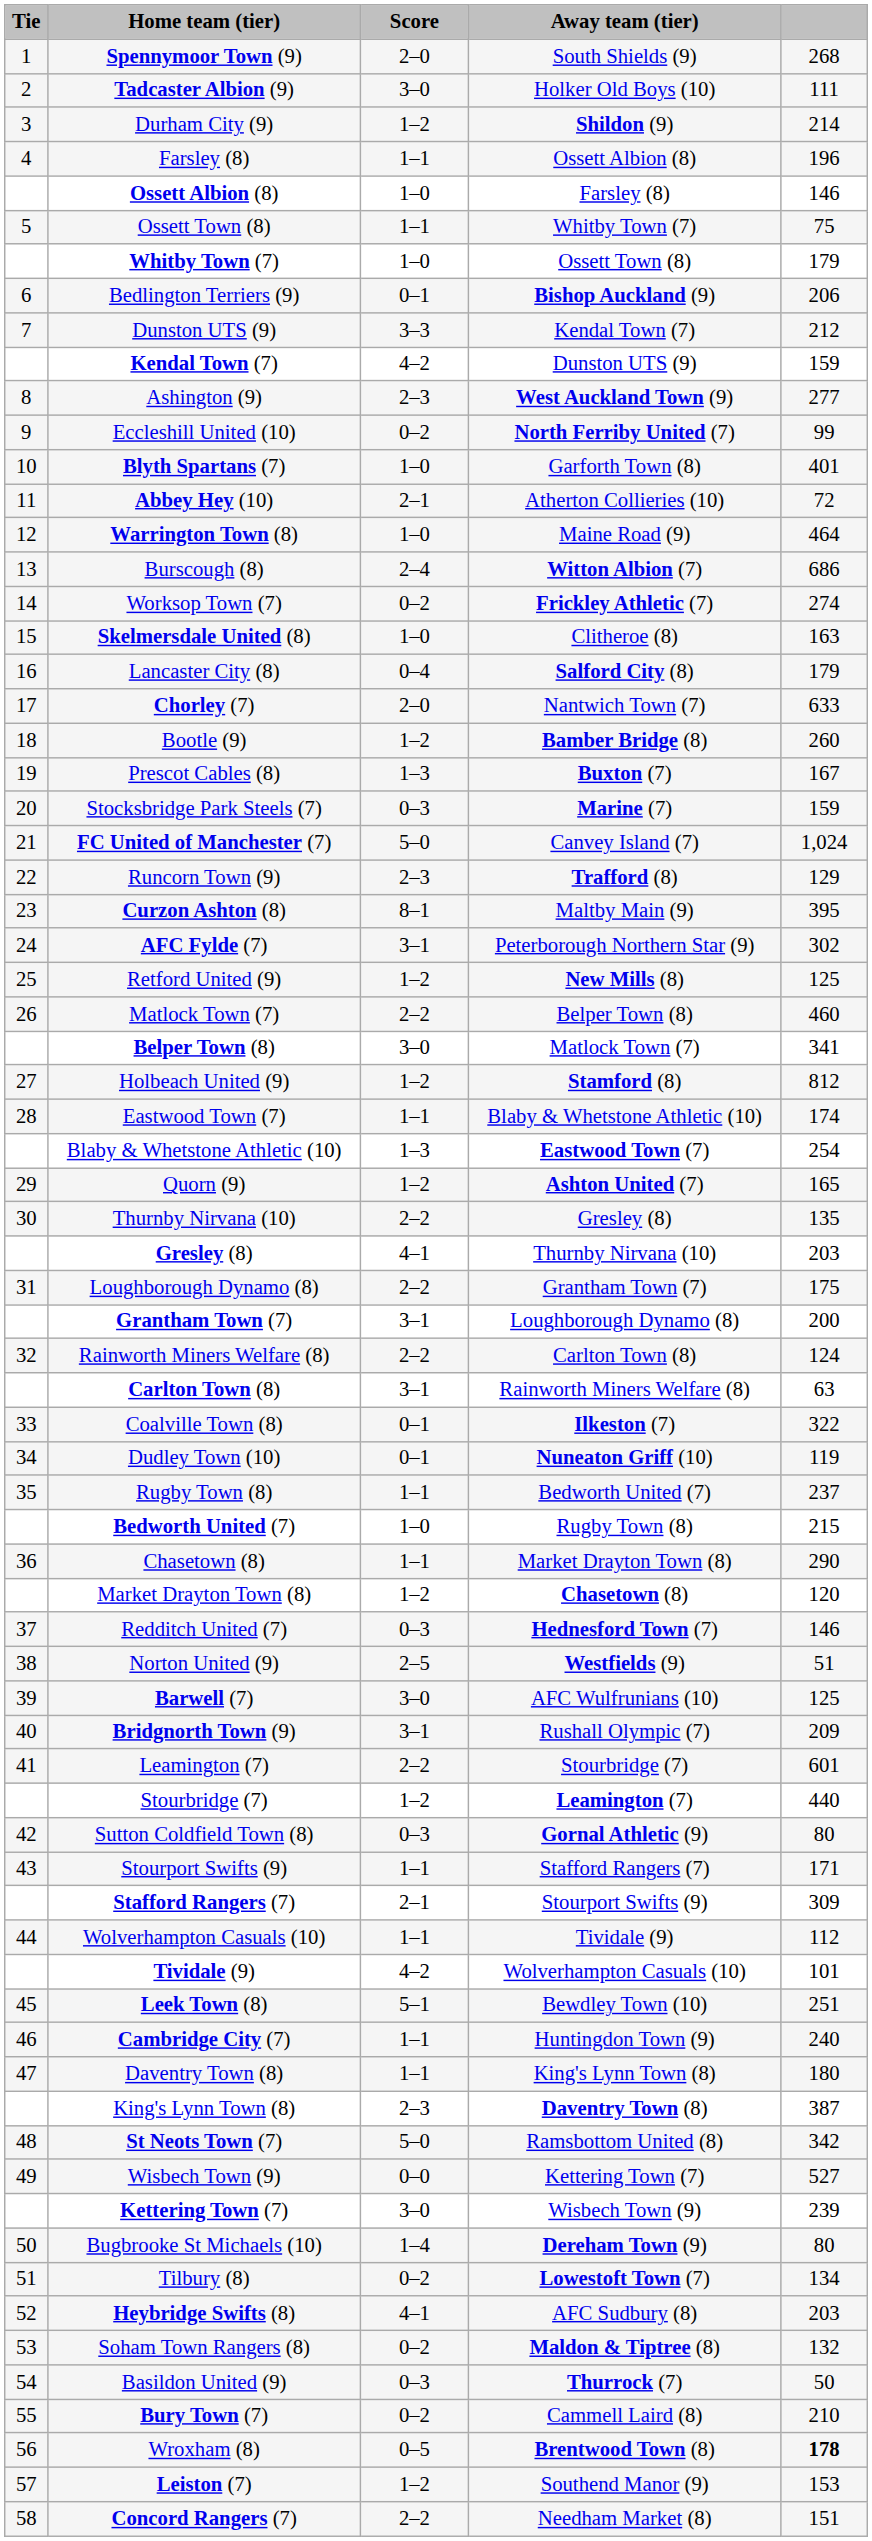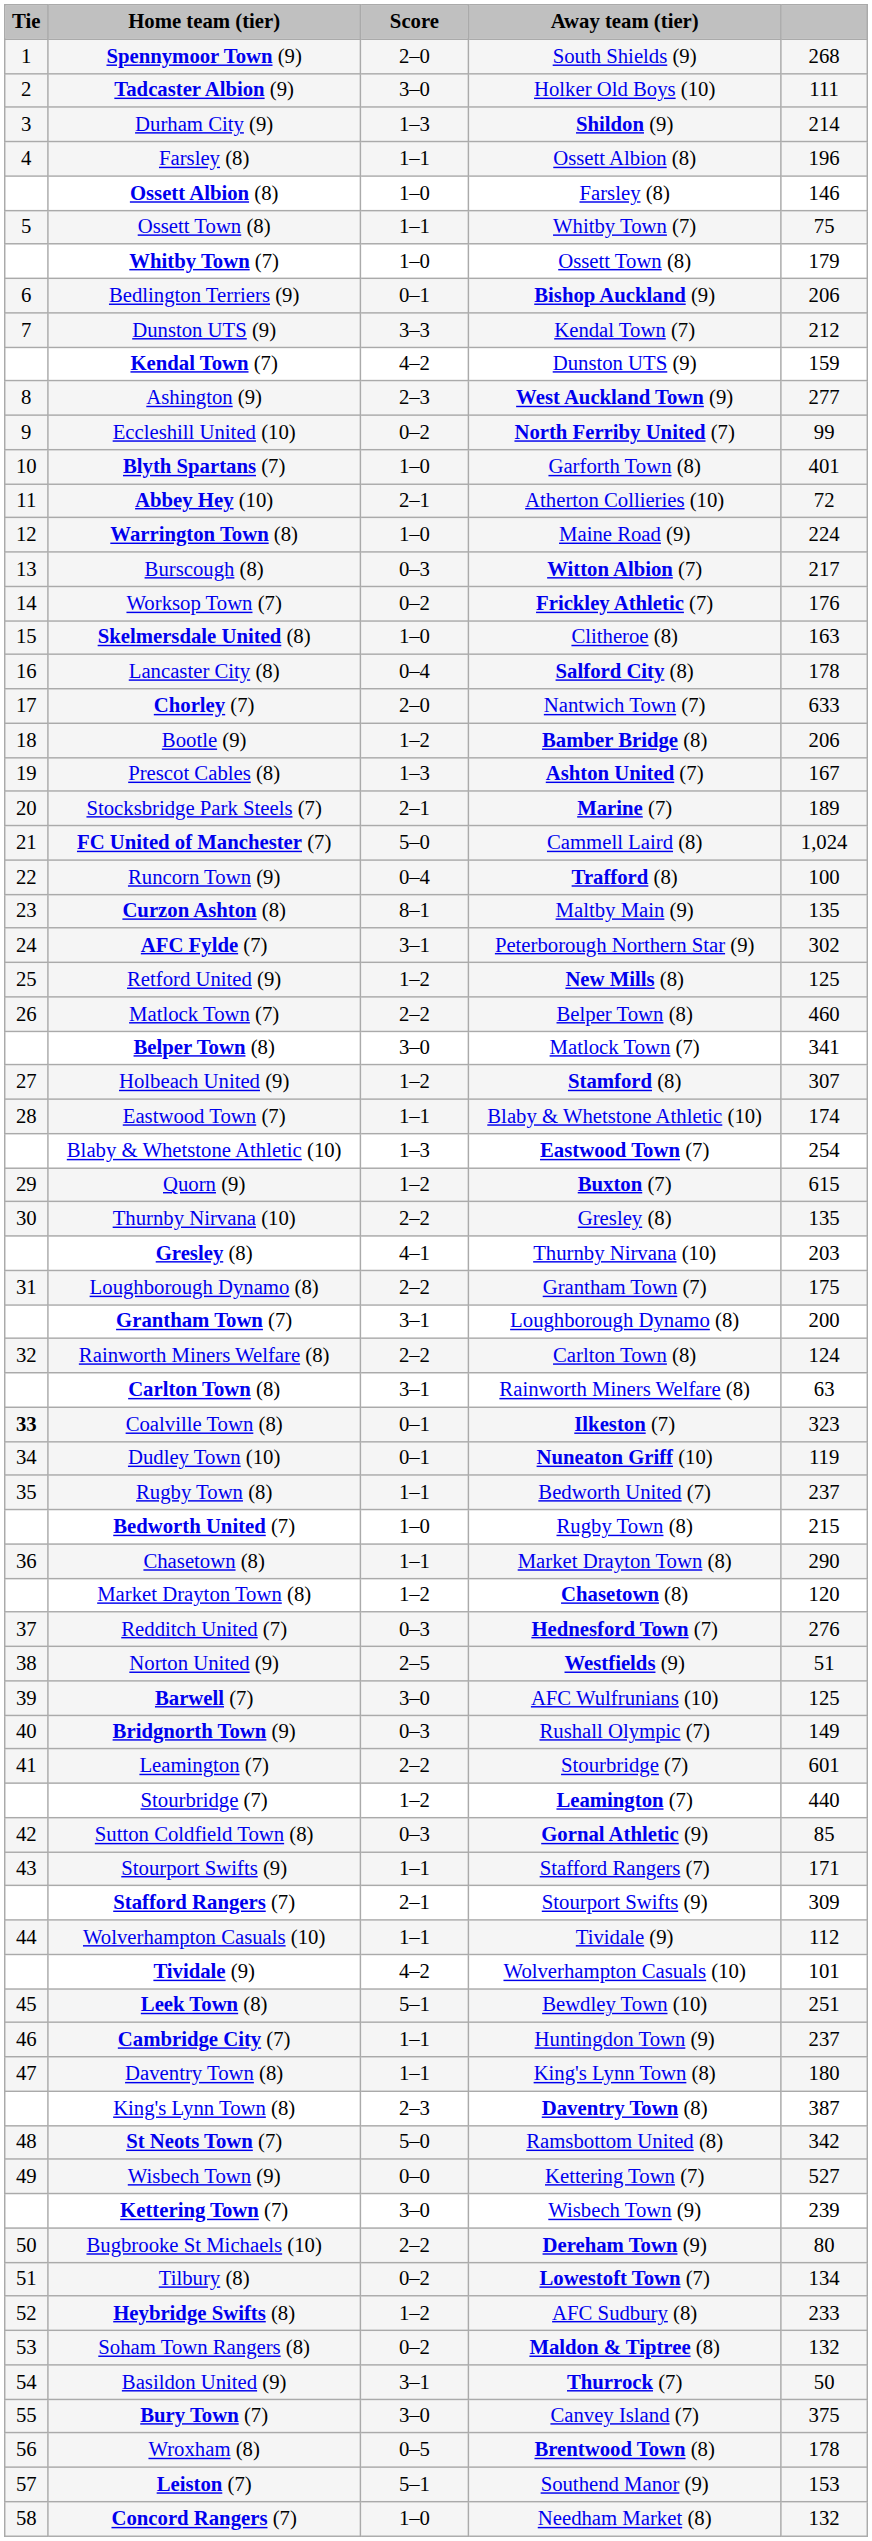 <table class="wikitable" style="width: 600px; background:WhiteSmoke; text-align:center; font-size:90%">
 <tr>
 <td scope="col" style="width:  5.00%; background:silver;"><strong>Tie</strong></td>
 <td scope="col" style="width: 36.25%; background:silver;"><strong>Home team (tier)</strong></td>
 <td scope="col" style="width: 12.50%; background:silver;"><strong>Score</strong></td>
 <td scope="col" style="width: 36.25%; background:silver;"><strong>Away team (tier)</strong></td>
 <td scope="col" style="width: 10.00%; background:silver;"><strong></strong></td>
 </tr>
 <tr>
 <td>1</td>
 <td><strong><a href='#'>Spennymoor Town</a></strong> (9)</td>
 <td>2–0</td>
 <td><a href='#'>South Shields</a> (9)</td>
 <td>268</td>
 </tr>
 <tr>
 <td>2</td>
 <td><strong><a href='#'>Tadcaster Albion</a></strong> (9)</td>
 <td>3–0</td>
 <td><a href='#'>Holker Old Boys</a> (10)</td>
 <td>111</td>
 </tr>
 <tr>
 <td>3</td>
 <td><a href='#'>Durham City</a> (9)</td>
-<td>1–2 </td>
+<td>1–3</td>
 <td><strong><a href='#'>Shildon</a></strong> (9)</td>
 <td>214</td>
 </tr>
 <tr>
 <td>4</td>
 <td><a href='#'>Farsley</a> (8)</td>
 <td>1–1</td>
 <td><a href='#'>Ossett Albion</a> (8)</td>
 <td>196</td>
 </tr>
 <tr style="background:white;">
 <td><em></em></td>
 <td><strong><a href='#'>Ossett Albion</a></strong> (8)</td>
 <td>1–0</td>
 <td><a href='#'>Farsley</a> (8)</td>
 <td>146</td>
 </tr>
 <tr>
 <td>5</td>
 <td><a href='#'>Ossett Town</a> (8)</td>
 <td>1–1</td>
 <td><a href='#'>Whitby Town</a> (7)</td>
 <td>75</td>
 </tr>
 <tr style="background:white;">
 <td><em></em></td>
 <td><strong><a href='#'>Whitby Town</a></strong> (7)</td>
 <td>1–0</td>
 <td><a href='#'>Ossett Town</a> (8)</td>
 <td>179</td>
 </tr>
 <tr>
 <td>6</td>
 <td><a href='#'>Bedlington Terriers</a> (9)</td>
 <td>0–1</td>
 <td><strong><a href='#'>Bishop Auckland</a></strong> (9)</td>
 <td>206</td>
 </tr>
 <tr>
 <td>7</td>
 <td><a href='#'>Dunston UTS</a> (9)</td>
 <td>3–3</td>
 <td><a href='#'>Kendal Town</a> (7)</td>
 <td>212</td>
 </tr>
 <tr style="background:white;">
 <td><em></em></td>
 <td><strong><a href='#'>Kendal Town</a></strong> (7)</td>
 <td>4–2 </td>
 <td><a href='#'>Dunston UTS</a> (9)</td>
 <td>159</td>
 </tr>
 <tr>
 <td>8</td>
 <td><a href='#'>Ashington</a> (9)</td>
 <td>2–3</td>
 <td><strong><a href='#'>West Auckland Town</a></strong> (9)</td>
 <td>277</td>
 </tr>
 <tr>
 <td>9</td>
 <td><a href='#'>Eccleshill United</a> (10)</td>
 <td>0–2</td>
 <td><strong><a href='#'>North Ferriby United</a></strong> (7)</td>
 <td>99</td>
 </tr>
 <tr>
 <td>10</td>
 <td><strong><a href='#'>Blyth Spartans</a></strong> (7)</td>
 <td>1–0</td>
 <td><a href='#'>Garforth Town</a> (8)</td>
 <td>401</td>
 </tr>
 <tr>
 <td>11</td>
 <td><strong><a href='#'>Abbey Hey</a></strong> (10)</td>
 <td>2–1</td>
 <td><a href='#'>Atherton Collieries</a> (10)</td>
 <td>72</td>
 </tr>
 <tr>
 <td>12</td>
 <td><strong><a href='#'>Warrington Town</a></strong> (8)</td>
 <td>1–0</td>
 <td><a href='#'>Maine Road</a> (9)</td>
-<td>464</td>
+<td>224</td>
 </tr>
 <tr>
 <td>13</td>
 <td><a href='#'>Burscough</a> (8)</td>
-<td>2–4</td>
+<td>0–3</td>
 <td><strong><a href='#'>Witton Albion</a></strong> (7)</td>
-<td>686</td>
+<td>217</td>
 </tr>
 <tr>
 <td>14</td>
 <td><a href='#'>Worksop Town</a> (7)</td>
 <td>0–2</td>
 <td><strong><a href='#'>Frickley Athletic</a></strong> (7)</td>
-<td>274</td>
+<td>176</td>
 </tr>
 <tr>
 <td>15</td>
 <td><strong><a href='#'>Skelmersdale United</a></strong> (8)</td>
 <td>1–0</td>
 <td><a href='#'>Clitheroe</a> (8)</td>
 <td>163</td>
 </tr>
 <tr>
 <td>16</td>
 <td><a href='#'>Lancaster City</a> (8)</td>
 <td>0–4</td>
 <td><strong><a href='#'>Salford City</a></strong> (8)</td>
-<td>179</td>
+<td>178</td>
 </tr>
 <tr>
 <td>17</td>
 <td><strong><a href='#'>Chorley</a></strong> (7)</td>
 <td>2–0</td>
 <td><a href='#'>Nantwich Town</a> (7)</td>
 <td>633</td>
 </tr>
 <tr>
 <td>18</td>
 <td><a href='#'>Bootle</a> (9)</td>
 <td>1–2</td>
 <td><strong><a href='#'>Bamber Bridge</a></strong> (8)</td>
-<td>260</td>
+<td>206</td>
 </tr>
 <tr>
 <td>19</td>
 <td><a href='#'>Prescot Cables</a> (8)</td>
 <td>1–3</td>
-<td><strong><a href='#'>Buxton</a></strong> (7)</td>
+<td><strong><a href='#'>Ashton United</a></strong> (7)</td>
 <td>167</td>
 </tr>
 <tr>
 <td>20</td>
 <td><a href='#'>Stocksbridge Park Steels</a> (7)</td>
-<td>0–3</td>
+<td>2–1 </td>
 <td><strong><a href='#'>Marine</a></strong> (7)</td>
-<td>159</td>
+<td>189</td>
 </tr>
 <tr>
 <td>21</td>
 <td><strong><a href='#'>FC United of Manchester</a></strong> (7)</td>
 <td>5–0</td>
-<td><a href='#'>Canvey Island</a> (7)</td>
+<td><a href='#'>Cammell Laird</a> (8)</td>
 <td>1,024</td>
 </tr>
 <tr>
 <td>22</td>
 <td><a href='#'>Runcorn Town</a> (9)</td>
-<td>2–3 </td>
+<td>0–4</td>
 <td><strong><a href='#'>Trafford</a></strong> (8)</td>
-<td>129</td>
+<td>100</td>
 </tr>
 <tr>
 <td>23</td>
 <td><strong><a href='#'>Curzon Ashton</a></strong> (8)</td>
 <td>8–1</td>
 <td><a href='#'>Maltby Main</a> (9)</td>
-<td>395</td>
+<td>135</td>
 </tr>
 <tr>
 <td>24</td>
 <td><strong><a href='#'>AFC Fylde</a></strong> (7)</td>
 <td>3–1</td>
 <td><a href='#'>Peterborough Northern Star</a> (9)</td>
 <td>302</td>
 </tr>
 <tr>
 <td>25</td>
 <td><a href='#'>Retford United</a> (9)</td>
 <td>1–2</td>
 <td><strong><a href='#'>New Mills</a></strong> (8)</td>
 <td>125</td>
 </tr>
 <tr>
 <td>26</td>
 <td><a href='#'>Matlock Town</a> (7)</td>
 <td>2–2</td>
 <td><a href='#'>Belper Town</a> (8)</td>
 <td>460</td>
 </tr>
 <tr style="background:white;">
 <td><em></em></td>
 <td><strong><a href='#'>Belper Town</a></strong> (8)</td>
 <td>3–0</td>
 <td><a href='#'>Matlock Town</a> (7)</td>
 <td>341</td>
 </tr>
 <tr>
 <td>27</td>
 <td><a href='#'>Holbeach United</a> (9)</td>
 <td>1–2</td>
 <td><strong><a href='#'>Stamford</a></strong> (8)</td>
-<td>812</td>
+<td>307</td>
 </tr>
 <tr>
 <td>28</td>
 <td><a href='#'>Eastwood Town</a> (7)</td>
 <td>1–1</td>
 <td><a href='#'>Blaby & Whetstone Athletic</a> (10)</td>
 <td>174</td>
 </tr>
 <tr style="background:white;">
 <td><em></em></td>
 <td><a href='#'>Blaby & Whetstone Athletic</a> (10)</td>
 <td>1–3</td>
 <td><strong><a href='#'>Eastwood Town</a></strong> (7)</td>
 <td>254</td>
 </tr>
 <tr>
 <td>29</td>
 <td><a href='#'>Quorn</a> (9)</td>
 <td>1–2</td>
-<td><strong><a href='#'>Ashton United</a></strong> (7)</td>
-<td>165</td>
+<td><strong><a href='#'>Buxton</a></strong> (7)</td>
+<td>615</td>
 </tr>
 <tr>
 <td>30</td>
 <td><a href='#'>Thurnby Nirvana</a> (10)</td>
 <td>2–2</td>
 <td><a href='#'>Gresley</a> (8)</td>
 <td>135</td>
 </tr>
 <tr style="background:white;">
 <td><em></em></td>
 <td><strong><a href='#'>Gresley</a></strong> (8)</td>
 <td>4–1</td>
 <td><a href='#'>Thurnby Nirvana</a> (10)</td>
 <td>203</td>
 </tr>
 <tr>
 <td>31</td>
 <td><a href='#'>Loughborough Dynamo</a> (8)</td>
 <td>2–2</td>
 <td><a href='#'>Grantham Town</a> (7)</td>
 <td>175</td>
 </tr>
 <tr style="background:white;">
 <td><em></em></td>
 <td><strong><a href='#'>Grantham Town</a></strong> (7)</td>
 <td>3–1</td>
 <td><a href='#'>Loughborough Dynamo</a> (8)</td>
 <td>200</td>
 </tr>
 <tr>
 <td>32</td>
 <td><a href='#'>Rainworth Miners Welfare</a> (8)</td>
 <td>2–2</td>
 <td><a href='#'>Carlton Town</a> (8)</td>
 <td>124</td>
 </tr>
 <tr style="background:white;">
 <td><em></em></td>
 <td><strong><a href='#'>Carlton Town</a></strong> (8)</td>
 <td>3–1</td>
 <td><a href='#'>Rainworth Miners Welfare</a> (8)</td>
 <td>63</td>
 </tr>
 <tr>
-<td>33</td>
+<td><strong>33</strong></td>
 <td><a href='#'>Coalville Town</a> (8)</td>
 <td>0–1</td>
 <td><strong><a href='#'>Ilkeston</a></strong> (7)</td>
-<td>322</td>
+<td>323</td>
 </tr>
 <tr>
 <td>34</td>
 <td><a href='#'>Dudley Town</a> (10)</td>
 <td>0–1</td>
 <td><strong><a href='#'>Nuneaton Griff</a></strong> (10)</td>
 <td>119</td>
 </tr>
 <tr>
 <td>35</td>
 <td><a href='#'>Rugby Town</a> (8)</td>
 <td>1–1</td>
 <td><a href='#'>Bedworth United</a> (7)</td>
 <td>237</td>
 </tr>
 <tr style="background:white;">
 <td><em></em></td>
 <td><strong><a href='#'>Bedworth United</a></strong> (7)</td>
 <td>1–0 </td>
 <td><a href='#'>Rugby Town</a> (8)</td>
 <td>215</td>
 </tr>
 <tr>
 <td>36</td>
 <td><a href='#'>Chasetown</a> (8)</td>
 <td>1–1</td>
 <td><a href='#'>Market Drayton Town</a> (8)</td>
 <td>290</td>
 </tr>
 <tr style="background:white;">
 <td><em></em></td>
 <td><a href='#'>Market Drayton Town</a> (8)</td>
 <td>1–2 </td>
 <td><strong><a href='#'>Chasetown</a></strong> (8)</td>
 <td>120</td>
 </tr>
 <tr>
 <td>37</td>
 <td><a href='#'>Redditch United</a> (7)</td>
 <td>0–3</td>
 <td><strong><a href='#'>Hednesford Town</a></strong> (7)</td>
-<td>146</td>
+<td>276</td>
 </tr>
 <tr>
 <td>38</td>
 <td><a href='#'>Norton United</a> (9)</td>
 <td>2–5</td>
 <td><strong><a href='#'>Westfields</a></strong> (9)</td>
 <td>51</td>
 </tr>
 <tr>
 <td>39</td>
 <td><strong><a href='#'>Barwell</a></strong> (7)</td>
 <td>3–0</td>
 <td><a href='#'>AFC Wulfrunians</a> (10)</td>
 <td>125</td>
 </tr>
 <tr>
 <td>40</td>
 <td><strong><a href='#'>Bridgnorth Town</a></strong> (9)</td>
-<td>3–1</td>
+<td>0–3</td>
 <td><a href='#'>Rushall Olympic</a> (7)</td>
-<td>209</td>
+<td>149</td>
 </tr>
 <tr>
 <td>41</td>
 <td><a href='#'>Leamington</a> (7)</td>
 <td>2–2</td>
 <td><a href='#'>Stourbridge</a> (7)</td>
 <td>601</td>
 </tr>
 <tr style="background:white;">
 <td><em></em></td>
 <td><a href='#'>Stourbridge</a> (7)</td>
 <td>1–2</td>
 <td><strong><a href='#'>Leamington</a></strong> (7)</td>
 <td>440</td>
 </tr>
 <tr>
 <td>42</td>
 <td><a href='#'>Sutton Coldfield Town</a> (8)</td>
 <td>0–3</td>
 <td><strong><a href='#'>Gornal Athletic</a></strong> (9)</td>
-<td>80</td>
+<td>85</td>
 </tr>
 <tr>
 <td>43</td>
 <td><a href='#'>Stourport Swifts</a> (9)</td>
 <td>1–1</td>
 <td><a href='#'>Stafford Rangers</a> (7)</td>
 <td>171</td>
 </tr>
 <tr style="background:white;">
 <td><em></em></td>
 <td><strong><a href='#'>Stafford Rangers</a></strong> (7)</td>
 <td>2–1 </td>
 <td><a href='#'>Stourport Swifts</a> (9)</td>
 <td>309</td>
 </tr>
 <tr>
 <td>44</td>
 <td><a href='#'>Wolverhampton Casuals</a> (10)</td>
 <td>1–1</td>
 <td><a href='#'>Tividale</a> (9)</td>
 <td>112</td>
 </tr>
 <tr style="background:white;">
 <td><em></em></td>
 <td><strong><a href='#'>Tividale</a></strong> (9)</td>
 <td>4–2</td>
 <td><a href='#'>Wolverhampton Casuals</a> (10)</td>
 <td>101</td>
 </tr>
 <tr>
 <td>45</td>
 <td><strong><a href='#'>Leek Town</a></strong> (8)</td>
 <td>5–1</td>
 <td><a href='#'>Bewdley Town</a> (10)</td>
 <td>251</td>
 </tr>
 <tr>
 <td>46</td>
 <td><strong><a href='#'>Cambridge City</a></strong> (7)</td>
 <td>1–1</td>
 <td><a href='#'>Huntingdon Town</a> (9)</td>
-<td>240</td>
+<td>237</td>
 </tr>
 <tr>
 <td>47</td>
 <td><a href='#'>Daventry Town</a> (8)</td>
 <td>1–1</td>
 <td><a href='#'>King's Lynn Town</a> (8)</td>
 <td>180</td>
 </tr>
 <tr style="background:white;">
 <td><em></em></td>
 <td><a href='#'>King's Lynn Town</a> (8)</td>
 <td>2–3 </td>
 <td><strong><a href='#'>Daventry Town</a></strong> (8)</td>
 <td>387</td>
 </tr>
 <tr>
 <td>48</td>
 <td><strong><a href='#'>St Neots Town</a></strong> (7)</td>
 <td>5–0</td>
 <td><a href='#'>Ramsbottom United</a> (8)</td>
 <td>342</td>
 </tr>
 <tr>
 <td>49</td>
 <td><a href='#'>Wisbech Town</a> (9)</td>
 <td>0–0</td>
 <td><a href='#'>Kettering Town</a> (7)</td>
 <td>527</td>
 </tr>
 <tr style="background:white;">
 <td><em></em></td>
 <td><strong><a href='#'>Kettering Town</a></strong> (7)</td>
 <td>3–0</td>
 <td><a href='#'>Wisbech Town</a> (9)</td>
 <td>239</td>
 </tr>
 <tr>
 <td>50</td>
 <td><a href='#'>Bugbrooke St Michaels</a> (10)</td>
-<td>1–4</td>
+<td>2–2</td>
 <td><strong><a href='#'>Dereham Town</a></strong> (9)</td>
 <td>80</td>
 </tr>
 <tr>
 <td>51</td>
 <td><a href='#'>Tilbury</a> (8)</td>
 <td>0–2</td>
 <td><strong><a href='#'>Lowestoft Town</a></strong> (7)</td>
 <td>134</td>
 </tr>
 <tr>
 <td>52</td>
 <td><strong><a href='#'>Heybridge Swifts</a></strong> (8)</td>
-<td>4–1</td>
+<td>1–2</td>
 <td><a href='#'>AFC Sudbury</a> (8)</td>
-<td>203</td>
+<td>233</td>
 </tr>
 <tr>
 <td>53</td>
 <td><a href='#'>Soham Town Rangers</a> (8)</td>
 <td>0–2</td>
 <td><strong><a href='#'>Maldon & Tiptree</a></strong> (8)</td>
 <td>132</td>
 </tr>
 <tr>
 <td>54</td>
 <td><a href='#'>Basildon United</a> (9)</td>
-<td>0–3</td>
+<td>3–1</td>
 <td><strong><a href='#'>Thurrock</a></strong> (7)</td>
 <td>50</td>
 </tr>
 <tr>
 <td>55</td>
 <td><strong><a href='#'>Bury Town</a></strong> (7)</td>
-<td>0–2</td>
-<td><a href='#'>Cammell Laird</a> (8)</td>
-<td>210</td>
+<td>3–0</td>
+<td><a href='#'>Canvey Island</a> (7)</td>
+<td>375</td>
 </tr>
 <tr>
 <td>56</td>
 <td><a href='#'>Wroxham</a> (8)</td>
 <td>0–5</td>
 <td><strong><a href='#'>Brentwood Town</a></strong> (8)</td>
-<td><strong>178</strong></td>
+<td>178</td>
 </tr>
 <tr>
 <td>57</td>
 <td><strong><a href='#'>Leiston</a></strong> (7)</td>
-<td>1–2</td>
+<td>5–1</td>
 <td><a href='#'>Southend Manor</a> (9)</td>
 <td>153</td>
 </tr>
 <tr>
 <td>58</td>
 <td><strong><a href='#'>Concord Rangers</a></strong> (7)</td>
-<td>2–2</td>
+<td>1–0</td>
 <td><a href='#'>Needham Market</a> (8)</td>
-<td>151</td>
+<td>132</td>
 </tr>
 </table>
